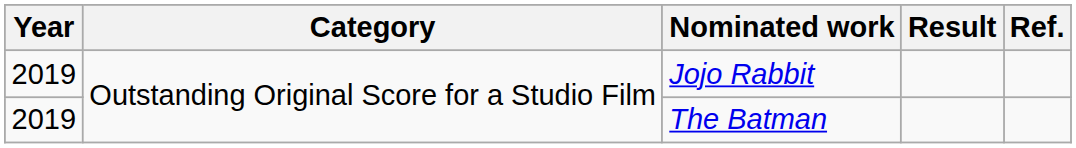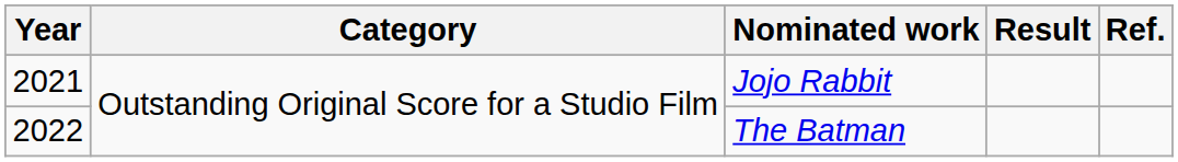 <table class="wikitable">
 <tr>
 <th>Year</th>
 <th>Category</th>
 <th>Nominated work</th>
 <th>Result</th>
 <th>Ref.</th>
 </tr>
 <tr>
-<td>2019</td>
+<td>2021</td>
 <td rowspan="2">Outstanding Original Score for a Studio Film</td>
 <td><em><a href='#'>Jojo Rabbit</a></em></td>
 <td></td>
 <td align="center"></td>
 </tr>
 <tr>
-<td>2019</td>
+<td>2022</td>
 <td><em><a href='#'>The Batman</a></em></td>
 <td></td>
 <td align="center"></td>
 </tr>
 </table>
